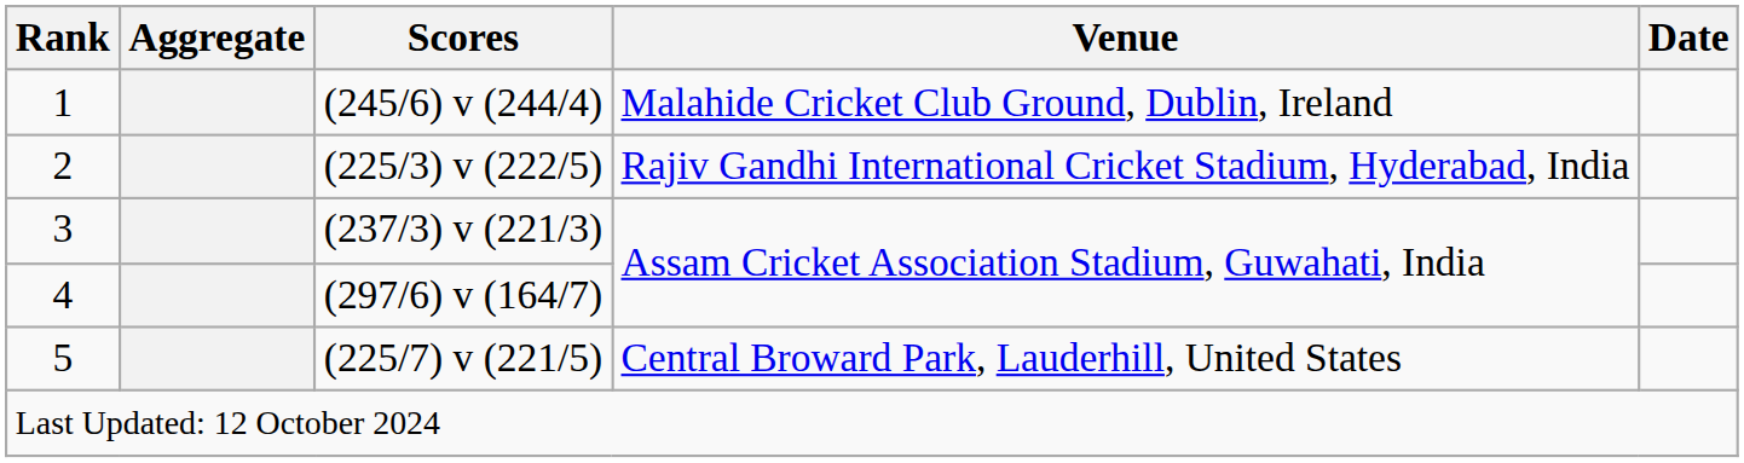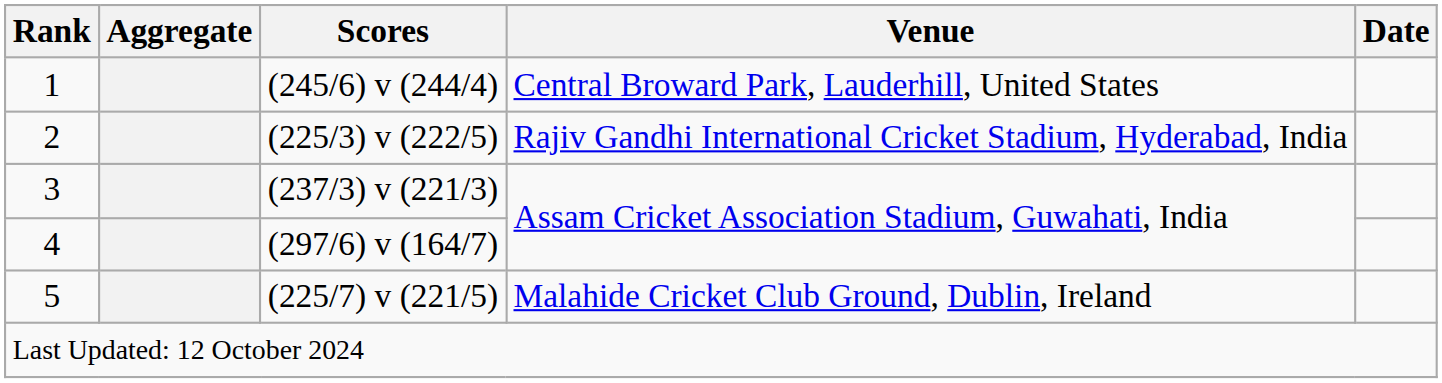 <table class="wikitable sortable">
 <tr>
 <th scope=col>Rank</th>
 <th scope=col>Aggregate</th>
 <th scope=col>Scores</th>
 <th scope=col>Venue</th>
 <th scope=col>Date</th>
 </tr>
 <tr>
 <td align=center>1</td>
 <th scope=row style=text-align:center;></th>
 <td> (245/6) v  (244/4)</td>
-<td><a href='#'>Malahide Cricket Club Ground</a>, <a href='#'>Dublin</a>, Ireland</td>
+<td><a href='#'>Central Broward Park</a>, <a href='#'>Lauderhill</a>, United States</td>
 <td></td>
 </tr>
 <tr>
 <td align=center>2</td>
 <th scope=row style=text-align:center;></th>
 <td> (225/3) v  (222/5)</td>
 <td><a href='#'>Rajiv Gandhi International Cricket Stadium</a>, <a href='#'>Hyderabad</a>, India</td>
 <td></td>
 </tr>
 <tr>
 <td align=center>3</td>
 <th scope=row style=text-align:center;></th>
 <td> (237/3) v  (221/3)</td>
 <td rowspan=2><a href='#'>Assam Cricket Association Stadium</a>, <a href='#'>Guwahati</a>, India</td>
 <td></td>
 </tr>
 <tr>
 <td align=center>4</td>
 <th scope=row style=text-align:center;></th>
 <td> (297/6) v  (164/7)</td>
 <td></td>
 </tr>
 <tr>
 <td align=center>5</td>
 <th scope=row style=text-align:center;></th>
 <td> (225/7) v  (221/5)</td>
-<td><a href='#'>Central Broward Park</a>, <a href='#'>Lauderhill</a>, United States</td>
+<td><a href='#'>Malahide Cricket Club Ground</a>, <a href='#'>Dublin</a>, Ireland</td>
 <td></td>
 </tr>
 <tr class=sortbottom>
 <td colspan=6><small>Last Updated: 12 October 2024</small></td>
 </tr>
 </table>
